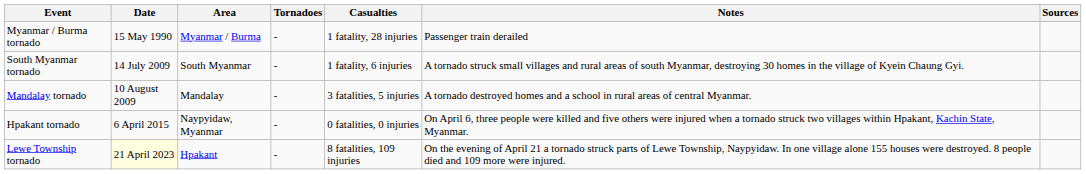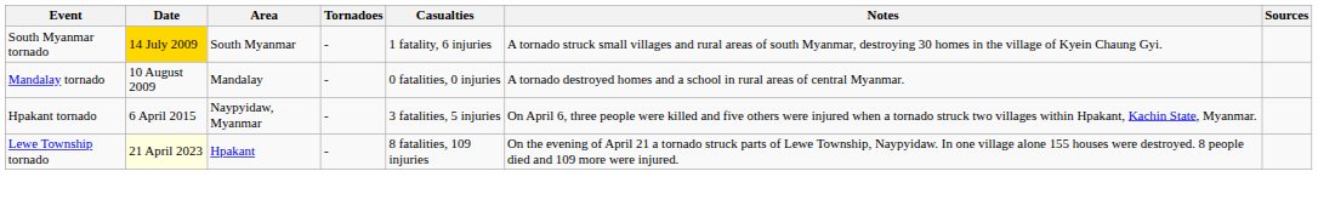 <table class="wikitable collapsible sortable" style="width:100%;">
 <tr>
 <th scope="col" class="unsortable">Event</th>
 <th>Date</th>
 <th>Area</th>
 <th>Tornadoes</th>
 <th>Casualties</th>
 <th scope="col" class="unsortable">Notes</th>
 <th scope="col" class="unsortable">Sources</th>
 </tr>
 <tr>
-<td>Myanmar / Burma tornado</td>
-<td>15 May 1990</td>
-<td><a href='#'>Myanmar</a> / <a href='#'>Burma</a></td>
-<td>-</td>
-<td>1 fatality, 28 injuries</td>
-<td>Passenger train derailed</td>
-<td></td>
-</tr>
-<tr>
 <td>South Myanmar tornado</td>
-<td>14 July 2009</td>
+<td style="background: gold;">14 July 2009</td>
 <td>South Myanmar</td>
 <td>-</td>
 <td>1 fatality, 6 injuries</td>
 <td>A tornado struck small villages and rural areas of south Myanmar, destroying 30 homes in the village of Kyein Chaung Gyi.</td>
 <td></td>
 </tr>
 <tr>
 <td><a href='#'>Mandalay</a> tornado</td>
 <td>10 August 2009</td>
 <td>Mandalay</td>
 <td>-</td>
-<td>3 fatalities, 5 injuries</td>
+<td>0 fatalities, 0 injuries</td>
 <td>A tornado destroyed homes and a school in rural areas of central Myanmar.</td>
 <td></td>
 </tr>
 <tr>
 <td>Hpakant tornado</td>
 <td>6 April 2015</td>
 <td>Naypyidaw, Myanmar</td>
 <td>-</td>
-<td>0 fatalities, 0 injuries</td>
+<td>3 fatalities, 5 injuries</td>
 <td>On April 6, three people were killed and five others were injured when a tornado struck two villages within Hpakant, <a href='#'>Kachin State</a>, Myanmar.</td>
 <td></td>
 </tr>
 <tr>
 <td><a href='#'>Lewe Township</a> tornado</td>
 <td style="background: lightyellow;">21 April 2023</td>
 <td><a href='#'>Hpakant</a></td>
 <td>-</td>
 <td>8 fatalities, 109 injuries</td>
 <td>On the evening of April 21 a tornado struck parts of Lewe Township, Naypyidaw. In one village alone 155 houses were destroyed. 8 people died and 109 more were injured.</td>
 <td></td>
 </tr>
 </table>
